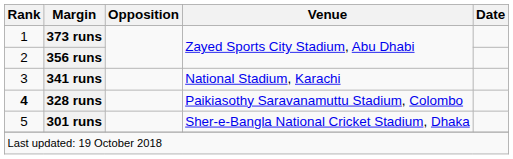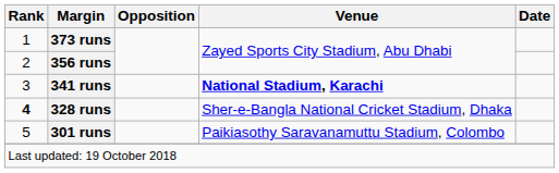 <table class="wikitable plainrowheaders sortable">
 <tr>
 <th scope="col">Rank</th>
 <th scope="col">Margin</th>
 <th scope="col">Opposition</th>
 <th scope="col">Venue</th>
 <th scope="col">Date</th>
 </tr>
 <tr>
 <td align=center>1</td>
 <th scope="row" style="text-align:center;">373 runs</th>
 <td rowspan=2></td>
 <td rowspan=2><a href='#'>Zayed Sports City Stadium</a>, <a href='#'>Abu Dhabi</a></td>
 <td></td>
 </tr>
 <tr>
 <td align=center>2</td>
 <th scope="row" style="text-align:center;">356 runs</th>
 <td></td>
 </tr>
 <tr>
 <td align=center>3</td>
 <th scope="row" style="text-align:center;">341 runs</th>
 <td></td>
-<td><a href='#'>National Stadium</a>, <a href='#'>Karachi</a></td>
+<td><strong><a href='#'>National Stadium</a>, <a href='#'>Karachi</a></strong></td>
 <td></td>
 </tr>
 <tr>
 <td align=center><strong>4</strong></td>
 <th scope="row" style="text-align:center;">328 runs</th>
 <td></td>
-<td><a href='#'>Paikiasothy Saravanamuttu Stadium</a>, <a href='#'>Colombo</a></td>
+<td><a href='#'>Sher-e-Bangla National Cricket Stadium</a>, <a href='#'>Dhaka</a></td>
 <td></td>
 </tr>
 <tr>
 <td align=center>5</td>
 <th scope="row" style="text-align:center;">301 runs</th>
 <td></td>
-<td><a href='#'>Sher-e-Bangla National Cricket Stadium</a>, <a href='#'>Dhaka</a></td>
+<td><a href='#'>Paikiasothy Saravanamuttu Stadium</a>, <a href='#'>Colombo</a></td>
 <td></td>
 </tr>
 <tr>
 </tr>
 <tr class=sortbottom>
 <td colspan=5><small>Last updated: 19 October 2018</small></td>
 </tr>
 </table>
